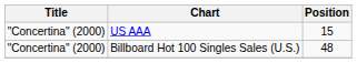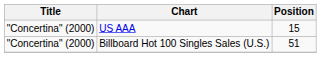 <table class="wikitable">
 <tr>
 <th>Title</th>
 <th>Chart</th>
 <th>Position</th>
 </tr>
 <tr>
 <td>"Concertina" (2000)</td>
 <td><a href='#'>US AAA</a></td>
 <td align="center">15</td>
 </tr>
 <tr>
 <td>"Concertina" (2000)</td>
 <td>Billboard Hot 100 Singles Sales (U.S.)</td>
-<td align="center">48</td>
+<td align="center">51</td>
 </tr>
 <tr>
 </tr>
 </table>
